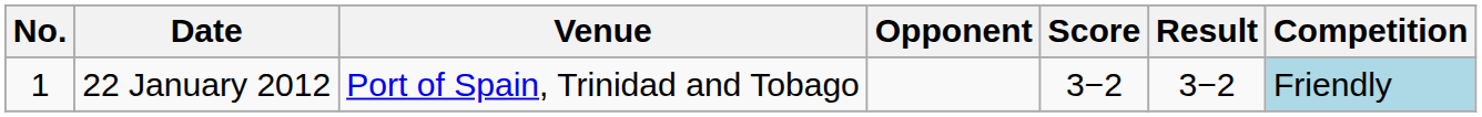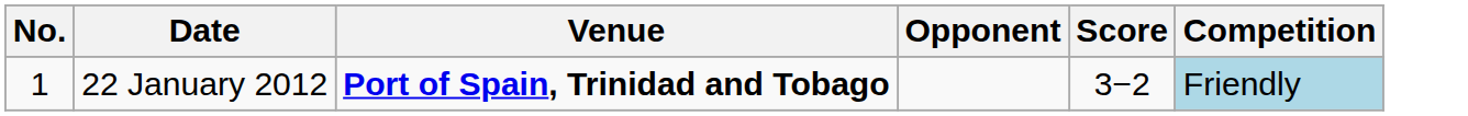 <table class="wikitable sortable">
 <tr>
 <th scope="col">No.</th>
 <th scope="col">Date</th>
 <th scope="col">Venue</th>
 <th scope="col">Opponent</th>
 <th scope="col">Score</th>
-<th scope="col">Result</th>
 <th scope="col">Competition</th>
 </tr>
 <tr>
 <td style="text-align:center">1</td>
 <td>22 January 2012</td>
-<td><a href='#'>Port of Spain</a>, Trinidad and Tobago</td>
+<td><strong><a href='#'>Port of Spain</a>, Trinidad and Tobago</strong></td>
 <td></td>
-<td style="text-align:center">3−2</td>
 <td style="text-align:center">3−2</td>
 <td style="background: lightblue;">Friendly</td>
 </tr>
 </table>
